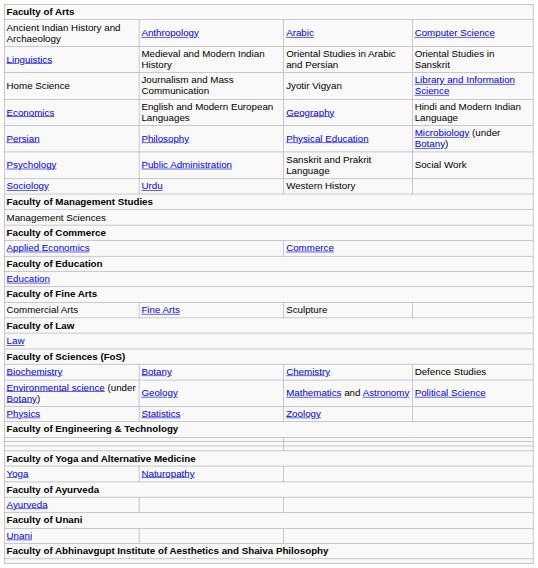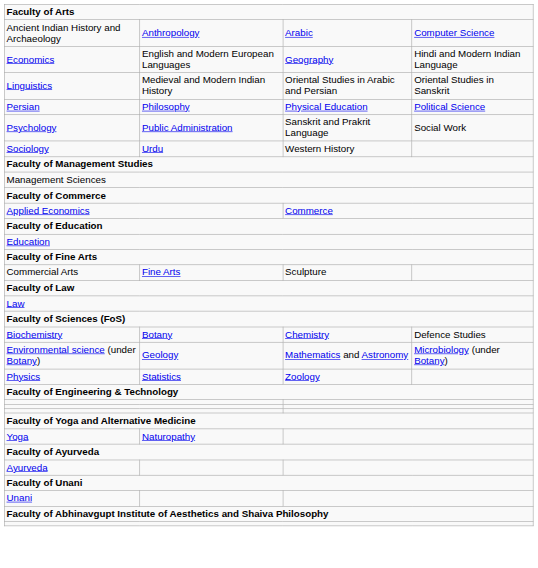 <table class="wikitable sortable">
 <tr>
 <td colspan="4"><strong>Faculty of Arts</strong></td>
 </tr>
 <tr>
 <td>Ancient Indian History and Archaeology</td>
 <td><a href='#'>Anthropology</a></td>
 <td><a href='#'>Arabic</a></td>
 <td><a href='#'>Computer Science</a></td>
 </tr>
 <tr>
+<td><a href='#'>Economics</a></td>
+<td>English and Modern European Languages</td>
+<td><a href='#'>Geography</a></td>
+<td>Hindi and Modern Indian Language</td>
+</tr>
+<tr>
 <td><a href='#'>Linguistics</a></td>
 <td>Medieval and Modern Indian History</td>
 <td>Oriental Studies in Arabic and Persian</td>
 <td>Oriental Studies in Sanskrit</td>
 </tr>
 <tr>
-<td>Home Science</td>
-<td>Journalism and Mass Communication</td>
-<td>Jyotir Vigyan</td>
-<td><a href='#'>Library and Information Science</a></td>
-</tr>
-<tr>
-<td><a href='#'>Economics</a></td>
-<td>English and Modern European Languages</td>
-<td><a href='#'>Geography</a></td>
-<td>Hindi and Modern Indian Language</td>
-</tr>
-<tr>
 <td><a href='#'>Persian</a></td>
 <td><a href='#'>Philosophy</a></td>
 <td><a href='#'>Physical Education</a></td>
-<td><a href='#'>Microbiology</a> (under <a href='#'>Botany</a>)</td>
+<td><a href='#'>Political Science</a></td>
 </tr>
 <tr>
 <td><a href='#'>Psychology</a></td>
 <td><a href='#'>Public Administration</a></td>
 <td>Sanskrit and Prakrit Language</td>
 <td>Social Work</td>
 </tr>
 <tr>
 <td><a href='#'>Sociology</a></td>
 <td><a href='#'>Urdu</a></td>
 <td>Western History</td>
 <td></td>
 </tr>
 <tr>
 <td colspan="4"><strong>Faculty of Management Studies</strong></td>
 </tr>
 <tr>
 <td colspan="4">Management Sciences</td>
 </tr>
 <tr>
 <td colspan="4"><strong>Faculty of Commerce</strong></td>
 </tr>
 <tr>
 <td colspan="2"><a href='#'>Applied Economics</a></td>
 <td colspan="2"><a href='#'>Commerce</a></td>
 </tr>
 <tr>
 <td colspan="4"><strong>Faculty of Education</strong></td>
 </tr>
 <tr>
 <td colspan="4"><a href='#'>Education</a></td>
 </tr>
 <tr>
 <td colspan="4"><strong>Faculty of Fine Arts</strong></td>
 </tr>
 <tr>
 <td>Commercial Arts</td>
 <td><a href='#'>Fine Arts</a></td>
 <td>Sculpture</td>
 <td></td>
 </tr>
 <tr>
 <td colspan="4"><strong>Faculty of Law</strong></td>
 </tr>
 <tr>
 <td colspan="4"><a href='#'>Law</a></td>
 </tr>
 <tr>
 <td colspan="4"><strong>Faculty of Sciences (FoS)</strong></td>
 </tr>
 <tr>
 <td><a href='#'>Biochemistry</a></td>
 <td><a href='#'>Botany</a></td>
 <td><a href='#'>Chemistry</a></td>
 <td>Defence Studies</td>
 </tr>
 <tr>
 <td><a href='#'>Environmental science</a> (under <a href='#'>Botany</a>)</td>
 <td><a href='#'>Geology</a></td>
 <td><a href='#'>Mathematics</a> and <a href='#'>Astronomy</a></td>
-<td><a href='#'>Political Science</a></td>
+<td><a href='#'>Microbiology</a> (under <a href='#'>Botany</a>)</td>
 </tr>
 <tr>
 <td><a href='#'>Physics</a></td>
 <td><a href='#'>Statistics</a></td>
 <td><a href='#'>Zoology</a></td>
 <td></td>
 </tr>
 <tr>
 <td colspan="4"><strong>Faculty of Engineering & Technology</strong></td>
 </tr>
 <tr>
 <td colspan="2"></td>
 <td colspan="2"></td>
 </tr>
 <tr>
 <td colspan="2"></td>
 <td colspan="2"></td>
 </tr>
 <tr>
 <td colspan="2"></td>
 <td colspan="2"></td>
 </tr>
 <tr>
 <td colspan="4"><strong>Faculty of Yoga and Alternative Medicine</strong></td>
 </tr>
 <tr>
 <td><a href='#'>Yoga</a></td>
 <td><a href='#'>Naturopathy</a></td>
 </tr>
 <tr>
 <td colspan="4"><strong>Faculty of Ayurveda</strong></td>
 </tr>
 <tr>
 <td><a href='#'>Ayurveda</a></td>
 <td></td>
 </tr>
 <tr>
 <td colspan="4"><strong>Faculty of Unani</strong></td>
 </tr>
 <tr>
 <td><a href='#'>Unani</a></td>
 <td></td>
 </tr>
 <tr>
 <td colspan="4"><strong>Faculty of Abhinavgupt Institute of Aesthetics and Shaiva Philosophy</strong></td>
 </tr>
 <tr>
 <td colspan="4"></td>
 </tr>
 </table>
